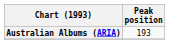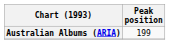 <table class="wikitable plainrowheaders" style="text-align:center">
 <tr>
 <th scope="col">Chart (1993)</th>
 <th scope="col">Peak<br>position</th>
 </tr>
 <tr>
 <th scope="row">Australian Albums (<a href='#'>ARIA</a>)</th>
-<td>193</td>
+<td>199</td>
 </tr>
 <tr>
 </tr>
 </table>
